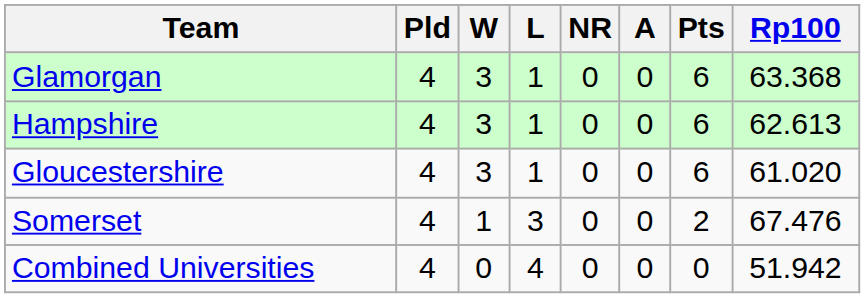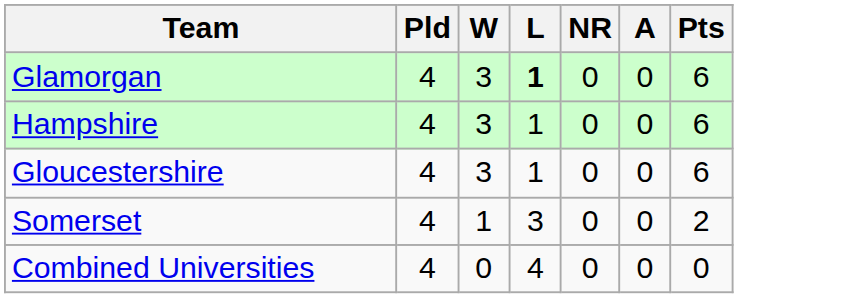 <table class="wikitable" style="text-align: center;">
 <tr>
 <th width=200>Team</th>
 <th width=20>Pld</th>
 <th width=20>W</th>
 <th width=20>L</th>
 <th width=20>NR</th>
 <th width=20>A</th>
 <th width=20>Pts</th>
-<th width=60><a href='#'>Rp100</a></th>
 </tr>
 <tr bgcolor="#ccffcc">
 <td align=left><a href='#'>Glamorgan</a></td>
 <td>4</td>
 <td>3</td>
-<td>1</td>
+<td><strong>1</strong></td>
 <td>0</td>
 <td>0</td>
 <td>6</td>
-<td>63.368</td>
 </tr>
 <tr bgcolor="#ccffcc">
 <td align=left><a href='#'>Hampshire</a></td>
 <td>4</td>
 <td>3</td>
 <td>1</td>
 <td>0</td>
 <td>0</td>
 <td>6</td>
-<td>62.613</td>
 </tr>
 <tr>
 <td align=left><a href='#'>Gloucestershire</a></td>
 <td>4</td>
 <td>3</td>
 <td>1</td>
 <td>0</td>
 <td>0</td>
 <td>6</td>
-<td>61.020</td>
 </tr>
 <tr>
 <td align=left><a href='#'>Somerset</a></td>
 <td>4</td>
 <td>1</td>
 <td>3</td>
 <td>0</td>
 <td>0</td>
 <td>2</td>
-<td>67.476</td>
 </tr>
 <tr>
 <td align=left><a href='#'>Combined Universities</a></td>
 <td>4</td>
 <td>0</td>
 <td>4</td>
 <td>0</td>
 <td>0</td>
 <td>0</td>
-<td>51.942</td>
 </tr>
 </table>
